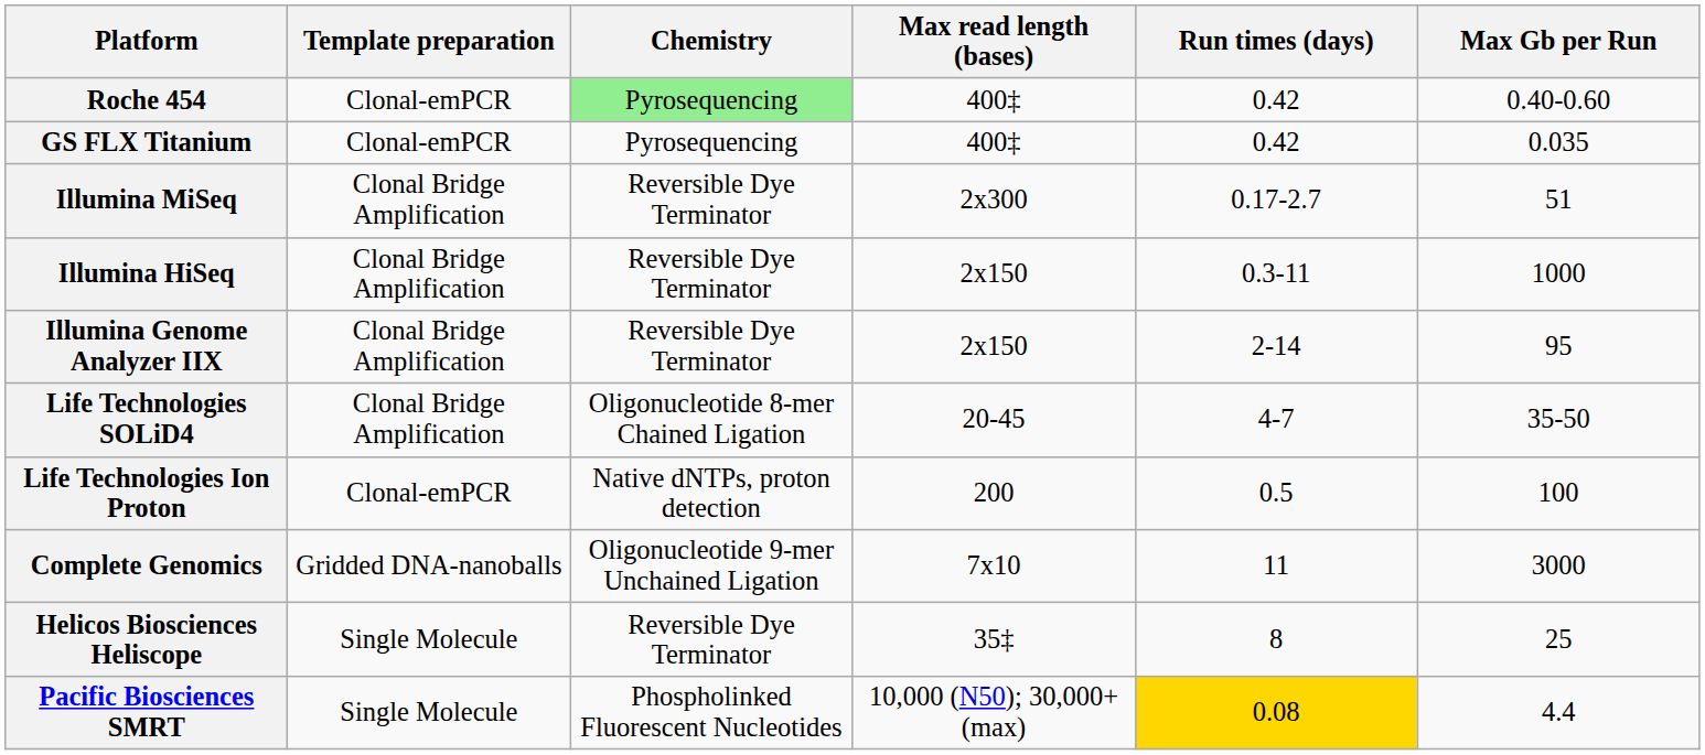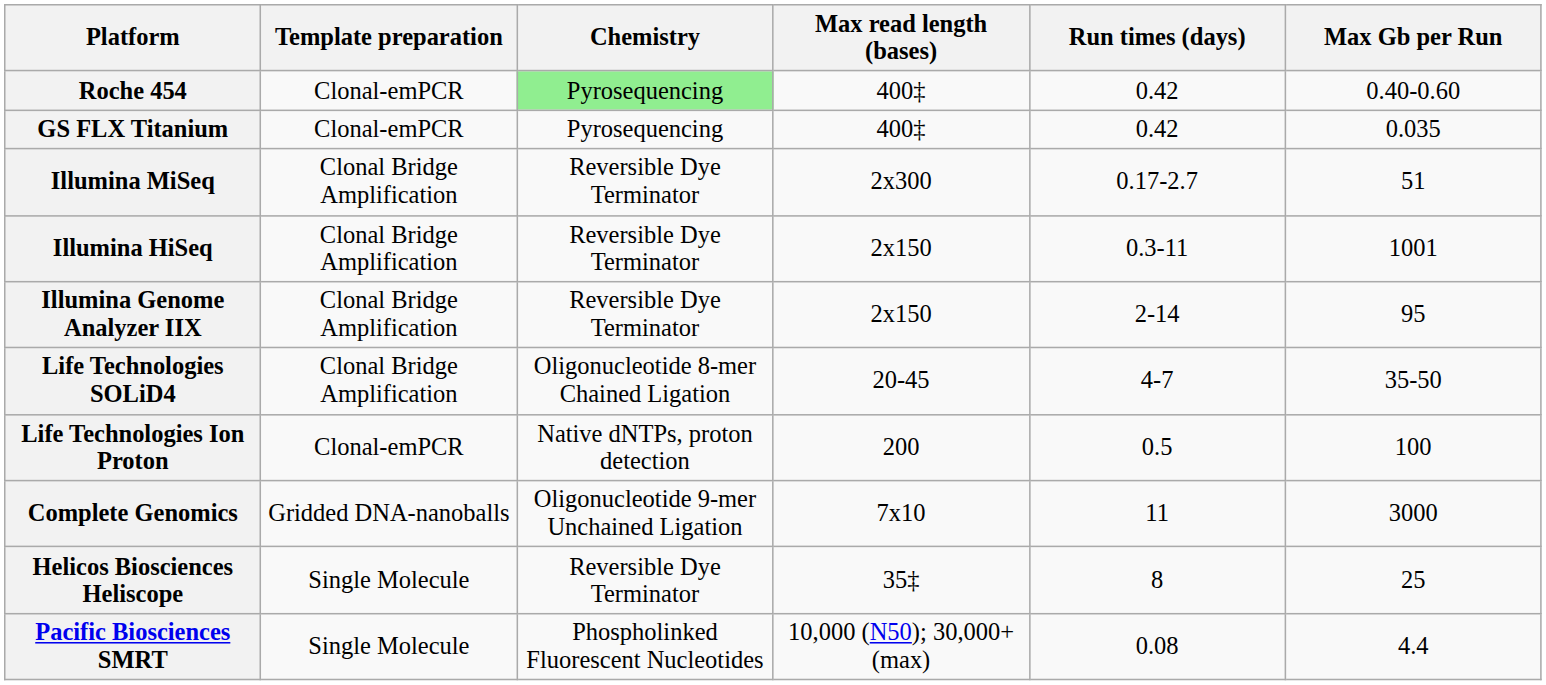 <table class="wikitable" style="text-align:center;">
 <tr>
 <th style="width:10em">Platform</th>
 <th style="width:10em">Template preparation</th>
 <th style="width:10em">Chemistry</th>
 <th style="width:10em">Max read length (bases)</th>
 <th style="width:10em">Run times (days)</th>
 <th style="width:10em">Max Gb per Run</th>
 </tr>
 <tr>
 <th>Roche 454</th>
 <td>Clonal-emPCR</td>
 <td style="background: lightgreen;">Pyrosequencing</td>
 <td>400‡</td>
 <td>0.42</td>
 <td>0.40-0.60</td>
 </tr>
 <tr>
 <th>GS FLX Titanium</th>
 <td>Clonal-emPCR</td>
 <td>Pyrosequencing</td>
 <td>400‡</td>
 <td>0.42</td>
 <td>0.035</td>
 </tr>
 <tr>
 <th>Illumina MiSeq</th>
 <td>Clonal Bridge Amplification</td>
 <td>Reversible Dye Terminator</td>
 <td>2x300</td>
 <td>0.17-2.7</td>
 <td>51</td>
 </tr>
 <tr>
 <th>Illumina HiSeq</th>
 <td>Clonal Bridge Amplification</td>
 <td>Reversible Dye Terminator</td>
 <td>2x150</td>
 <td>0.3-11</td>
-<td>1000</td>
+<td>1001</td>
 </tr>
 <tr>
 <th>Illumina Genome Analyzer IIX</th>
 <td>Clonal Bridge Amplification</td>
 <td>Reversible Dye Terminator</td>
 <td>2x150</td>
 <td>2-14</td>
 <td>95</td>
 </tr>
 <tr>
 <th>Life Technologies SOLiD4</th>
 <td>Clonal Bridge Amplification</td>
 <td>Oligonucleotide 8-mer Chained Ligation</td>
 <td>20-45</td>
 <td>4-7</td>
 <td>35-50</td>
 </tr>
 <tr>
 <th>Life Technologies Ion Proton</th>
 <td>Clonal-emPCR</td>
 <td>Native dNTPs, proton detection</td>
 <td>200</td>
 <td>0.5</td>
 <td>100</td>
 </tr>
 <tr>
 <th>Complete Genomics</th>
 <td>Gridded DNA-nanoballs</td>
 <td>Oligonucleotide 9-mer Unchained Ligation</td>
 <td>7x10</td>
 <td>11</td>
 <td>3000</td>
 </tr>
 <tr>
 <th>Helicos Biosciences Heliscope</th>
 <td>Single Molecule</td>
 <td>Reversible Dye Terminator</td>
 <td>35‡</td>
 <td>8</td>
 <td>25</td>
 </tr>
 <tr>
 <th><a href='#'>Pacific Biosciences</a> SMRT</th>
 <td>Single Molecule</td>
 <td>Phospholinked Fluorescent Nucleotides</td>
 <td>10,000 (<a href='#'>N50</a>); 30,000+ (max)</td>
-<td style="background: gold;">0.08</td>
+<td>0.08</td>
 <td>4.4</td>
 </tr>
 </table>
